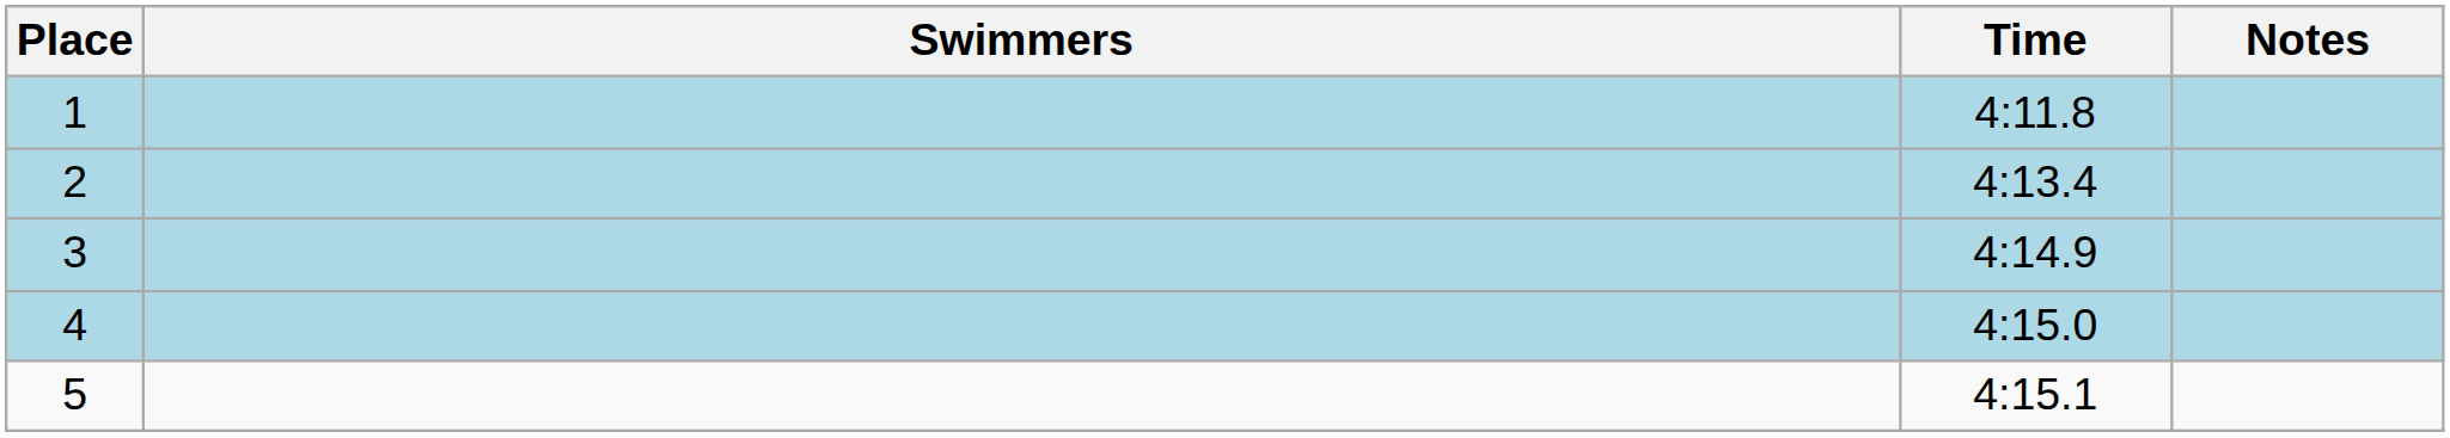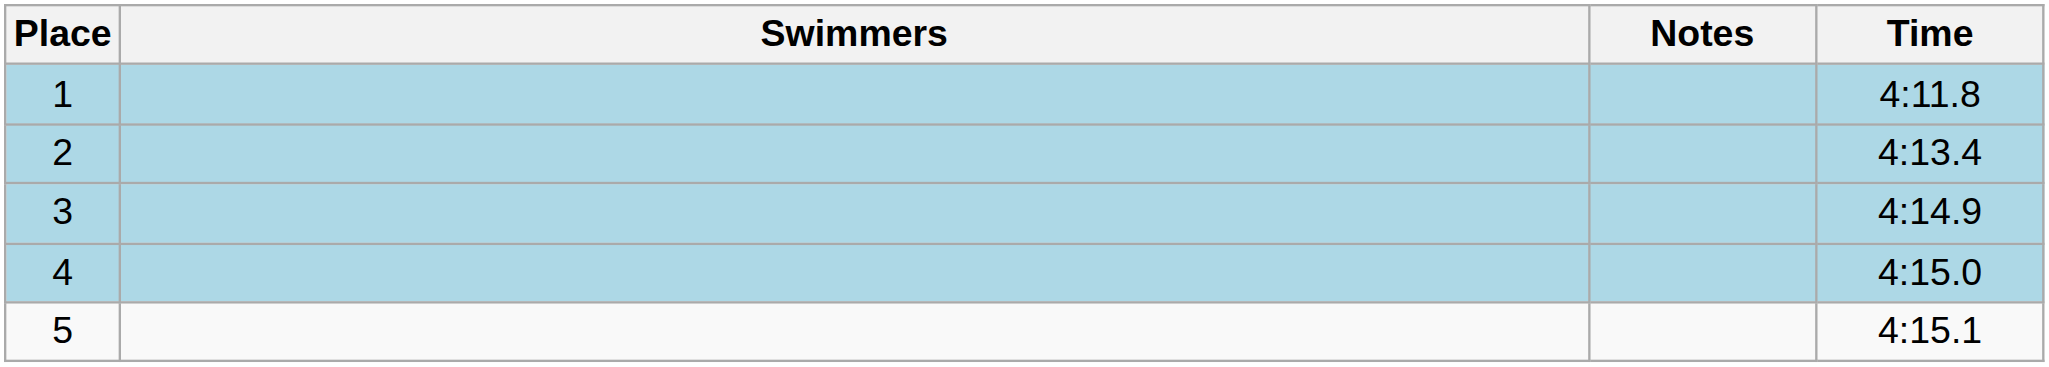 <table class=wikitable style="text-align:center">
 <tr>
 <th>Place</th>
 <th width=620>Swimmers</th>
+<th width=90>Notes</th>
 <th width=90>Time</th>
-<th width=90>Notes</th>
 </tr>
 <tr bgcolor=lightblue>
 <td>1</td>
 <td align=left></td>
+<td></td>
 <td>4:11.8</td>
-<td></td>
 </tr>
 <tr bgcolor=lightblue>
 <td>2</td>
 <td align=left></td>
+<td></td>
 <td>4:13.4</td>
-<td></td>
 </tr>
 <tr bgcolor=lightblue>
 <td>3</td>
 <td align=left></td>
+<td></td>
 <td>4:14.9</td>
-<td></td>
 </tr>
 <tr bgcolor=lightblue>
 <td>4</td>
 <td align=left></td>
+<td></td>
 <td>4:15.0</td>
-<td></td>
 </tr>
 <tr>
 <td>5</td>
 <td align=left></td>
+<td></td>
 <td>4:15.1</td>
-<td></td>
 </tr>
 </table>
